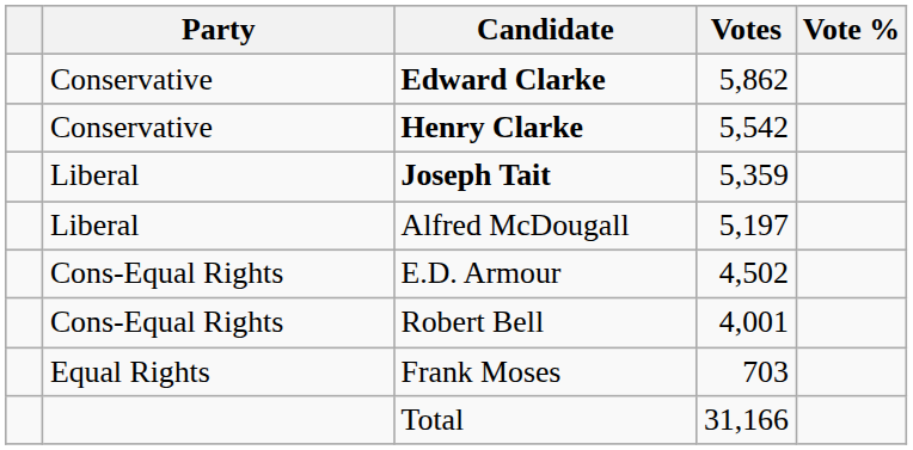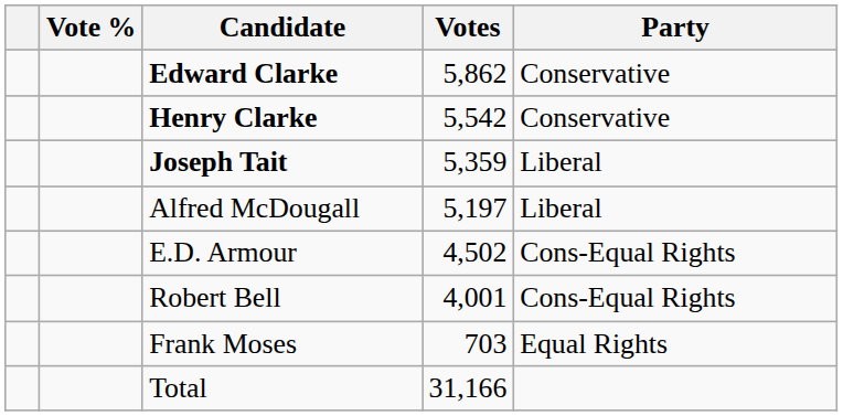 <table class="wikitable">
 <tr>
 <th></th>
-<th scope="col" width="175">Party</th>
+<th>Vote %</th>
 <th scope="col" width="150">Candidate</th>
 <th>Votes</th>
-<th>Vote %</th>
+<th scope="col" width="175">Party</th>
 </tr>
 <tr>
 <td>   </td>
-<td>Conservative</td>
+<td align=right></td>
 <td><strong>Edward Clarke</strong></td>
 <td align=right>5,862</td>
-<td align=right></td>
+<td>Conservative</td>
 </tr>
 <tr>
 <td>   </td>
-<td>Conservative</td>
+<td align=right></td>
 <td><strong>Henry Clarke</strong></td>
 <td align=right>5,542</td>
-<td align=right></td>
+<td>Conservative</td>
 </tr>
 <tr>
 <td>   </td>
-<td>Liberal</td>
+<td align=right></td>
 <td><strong>Joseph Tait</strong></td>
 <td align=right>5,359</td>
-<td align=right></td>
+<td>Liberal</td>
 </tr>
 <tr>
 <td>   </td>
-<td>Liberal</td>
+<td align=right></td>
 <td>Alfred McDougall</td>
 <td align=right>5,197</td>
-<td align=right></td>
+<td>Liberal</td>
 </tr>
 <tr>
 <td>   </td>
-<td>Cons-Equal Rights</td>
+<td align=right></td>
 <td>E.D. Armour</td>
 <td align=right>4,502</td>
-<td align=right></td>
+<td>Cons-Equal Rights</td>
 </tr>
 <tr>
 <td>   </td>
-<td>Cons-Equal Rights</td>
+<td align=right></td>
 <td>Robert Bell</td>
 <td align=right>4,001</td>
-<td align=right></td>
+<td>Cons-Equal Rights</td>
 </tr>
 <tr>
 <td>   </td>
-<td>Equal Rights</td>
+<td align=right></td>
 <td>Frank Moses</td>
 <td align=right>703</td>
-<td align=right></td>
+<td>Equal Rights</td>
 </tr>
 <tr>
 <td></td>
 <td></td>
 <td>Total</td>
 <td align=right>31,166</td>
 <td></td>
 </tr>
 </table>
